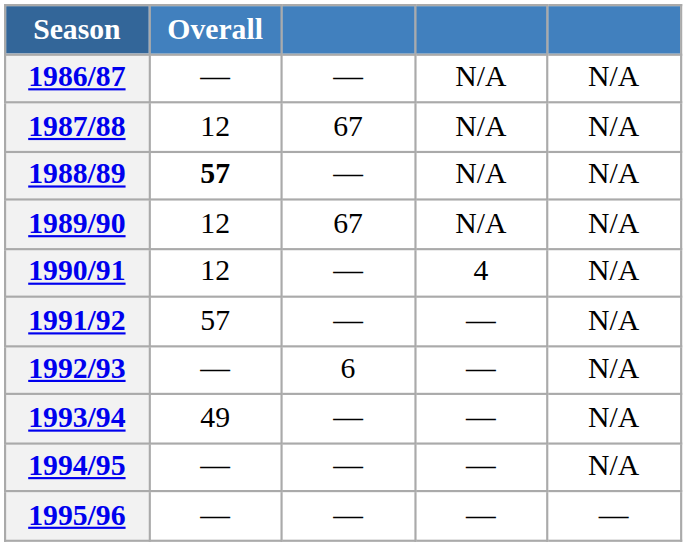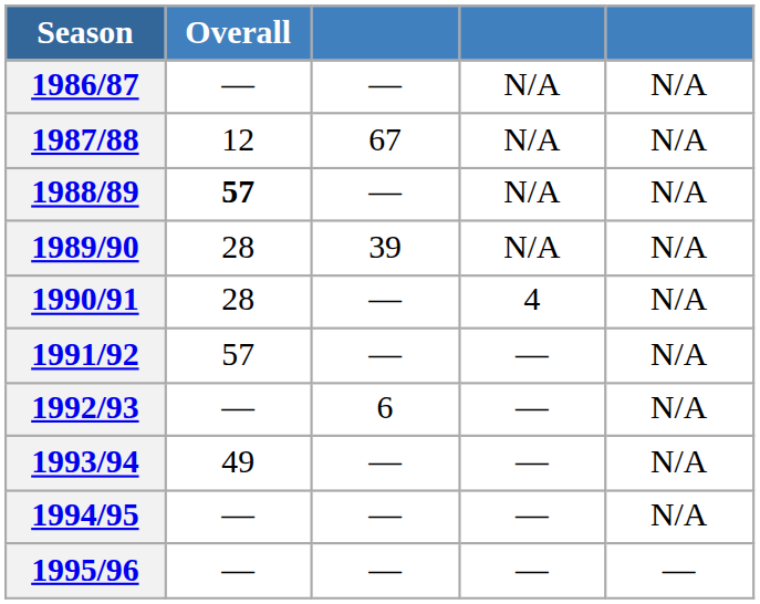 <table class="wikitable" style="font-size:86%; text-align:center; border:grey solid 1px; border-collapse:collapse; background:#ffffff;">
 <tr>
 <th style="background-color:#369; color:white; width:60px;"> Season </th>
 <th style="background-color:#4180be; color:white; width:55px;">Overall</th>
 <th style="background-color:#4180be; color:white; width:55px;"></th>
 <th style="background-color:#4180be; color:white; width:55px;"></th>
 <th style="background-color:#4180be; color:white; width:55px;"></th>
 </tr>
 <tr>
 <th scope=row align=center><a href='#'>1986/87</a></th>
 <td align=center>—</td>
 <td align=center>—</td>
 <td align=center>N/A</td>
 <td align=center>N/A</td>
 </tr>
 <tr>
 <th scope=row align=center><a href='#'>1987/88</a></th>
 <td align=center>12</td>
 <td align=center>67</td>
 <td align=center>N/A</td>
 <td align=center>N/A</td>
 </tr>
 <tr>
 <th scope=row align=center><a href='#'>1988/89</a></th>
 <td align=center><strong>57</strong></td>
 <td align=center>—</td>
 <td align=center>N/A</td>
 <td align=center>N/A</td>
 </tr>
 <tr>
 <th scope=row align=center><a href='#'>1989/90</a></th>
-<td align=center>12</td>
-<td align=center>67</td>
+<td align=center>28</td>
+<td align=center>39</td>
 <td align=center>N/A</td>
 <td align=center>N/A</td>
 </tr>
 <tr>
 <th scope=row align=center><a href='#'>1990/91</a></th>
-<td align=center>12</td>
+<td align=center>28</td>
 <td align=center>—</td>
 <td align=center>4</td>
 <td align=center>N/A</td>
 </tr>
 <tr>
 <th scope=row align=center><a href='#'>1991/92</a></th>
 <td align=center>57</td>
 <td align=center>—</td>
 <td align=center>—</td>
 <td align=center>N/A</td>
 </tr>
 <tr>
 <th scope=row align=center><a href='#'>1992/93</a></th>
 <td align=center>—</td>
 <td align=center>6</td>
 <td align=center>—</td>
 <td align=center>N/A</td>
 </tr>
 <tr>
 <th scope=row align=center><a href='#'>1993/94</a></th>
 <td align=center>49</td>
 <td align=center>—</td>
 <td align=center>—</td>
 <td align=center>N/A</td>
 </tr>
 <tr>
 <th scope=row align=center><a href='#'>1994/95</a></th>
 <td align=center>—</td>
 <td align=center>—</td>
 <td align=center>—</td>
 <td align=center>N/A</td>
 </tr>
 <tr>
 <th scope=row align=center><a href='#'>1995/96</a></th>
 <td align=center>—</td>
 <td align=center>—</td>
 <td align=center>—</td>
 <td align=center>—</td>
 </tr>
 </table>
